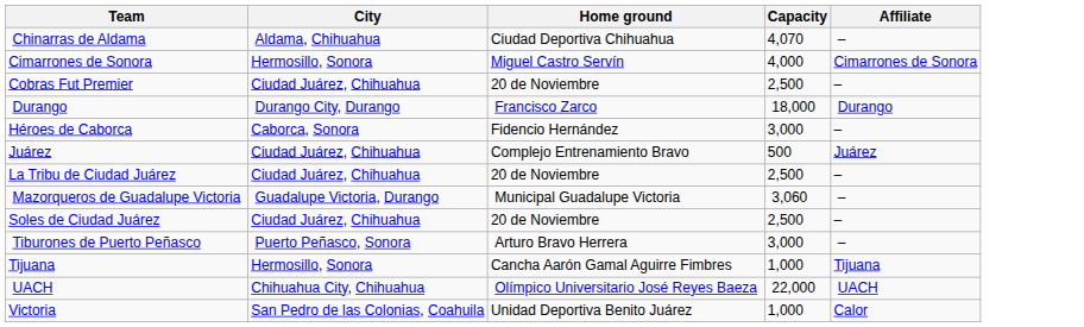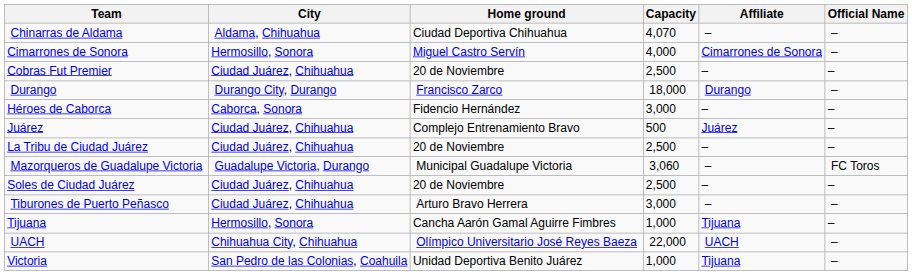 <table class="wikitable sortable">
 <tr>
 <th>Team</th>
 <th>City</th>
 <th>Home ground</th>
 <th>Capacity</th>
 <th>Affiliate</th>
+<th>Official Name</th>
 </tr>
 <tr>
 <td> <a href='#'>Chinarras de Aldama</a> </td>
 <td> <a href='#'>Aldama</a>, <a href='#'>Chihuahua</a></td>
 <td>Ciudad Deportiva Chihuahua</td>
 <td>4,070</td>
 <td> – </td>
+<td> –</td>
 </tr>
 <tr>
 <td><a href='#'>Cimarrones de Sonora</a></td>
 <td><a href='#'>Hermosillo</a>, <a href='#'>Sonora</a></td>
 <td><a href='#'>Miguel Castro Servín</a></td>
 <td>4,000</td>
 <td><a href='#'>Cimarrones de Sonora</a></td>
+<td> –</td>
 </tr>
 <tr>
 <td><a href='#'>Cobras Fut Premier</a></td>
 <td><a href='#'>Ciudad Juárez</a>, <a href='#'>Chihuahua</a></td>
 <td>20 de Noviembre</td>
 <td>2,500</td>
+<td>–</td>
 <td>–</td>
 </tr>
 <tr>
 <td> <a href='#'>Durango</a></td>
 <td> <a href='#'>Durango City</a>, <a href='#'>Durango</a> </td>
 <td> <a href='#'>Francisco Zarco</a></td>
 <td> 18,000</td>
 <td> <a href='#'>Durango</a> </td>
+<td> –</td>
 </tr>
 <tr>
 <td><a href='#'>Héroes de Caborca</a></td>
 <td><a href='#'>Caborca</a>, <a href='#'>Sonora</a></td>
 <td>Fidencio Hernández</td>
 <td>3,000</td>
+<td>–</td>
 <td>–</td>
 </tr>
 <tr>
 <td><a href='#'>Juárez</a></td>
 <td><a href='#'>Ciudad Juárez</a>, <a href='#'>Chihuahua</a></td>
 <td>Complejo Entrenamiento Bravo</td>
 <td>500</td>
 <td><a href='#'>Juárez</a></td>
+<td>–</td>
 </tr>
 <tr>
 <td><a href='#'>La Tribu de Ciudad Juárez</a></td>
 <td><a href='#'>Ciudad Juárez</a>, <a href='#'>Chihuahua</a></td>
 <td>20 de Noviembre</td>
 <td>2,500</td>
+<td>–</td>
 <td>–</td>
 </tr>
 <tr>
 <td> <a href='#'>Mazorqueros de Guadalupe Victoria</a> </td>
 <td> <a href='#'>Guadalupe Victoria</a>, <a href='#'>Durango</a> </td>
 <td> Municipal Guadalupe Victoria</td>
 <td> 3,060</td>
 <td> – </td>
+<td> FC Toros</td>
 </tr>
 <tr>
 <td><a href='#'>Soles de Ciudad Juárez</a></td>
 <td><a href='#'>Ciudad Juárez</a>, <a href='#'>Chihuahua</a></td>
 <td>20 de Noviembre</td>
 <td>2,500</td>
 <td>–</td>
+<td>–</td>
 </tr>
 <tr>
 <td> <a href='#'>Tiburones de Puerto Peñasco</a> </td>
-<td> <a href='#'>Puerto Peñasco</a>, <a href='#'>Sonora</a> </td>
+<td><a href='#'>Ciudad Juárez</a>, <a href='#'>Chihuahua</a></td>
 <td> Arturo Bravo Herrera</td>
 <td>3,000</td>
 <td> – </td>
+<td> –</td>
 </tr>
 <tr>
 <td><a href='#'>Tijuana</a></td>
 <td><a href='#'>Hermosillo</a>, <a href='#'>Sonora</a></td>
 <td>Cancha Aarón Gamal Aguirre Fimbres</td>
 <td>1,000</td>
 <td><a href='#'>Tijuana</a></td>
+<td>–</td>
 </tr>
 <tr>
 <td> <a href='#'>UACH</a> </td>
 <td><a href='#'>Chihuahua City</a>, <a href='#'>Chihuahua</a></td>
 <td> <a href='#'>Olímpico Universitario José Reyes Baeza</a> </td>
 <td> 22,000</td>
 <td> <a href='#'>UACH</a> </td>
+<td> –</td>
 </tr>
 <tr>
 <td><a href='#'>Victoria</a></td>
 <td><a href='#'>San Pedro de las Colonias</a>, <a href='#'>Coahuila</a></td>
 <td>Unidad Deportiva Benito Juárez</td>
 <td>1,000</td>
-<td><a href='#'>Calor</a></td>
+<td><a href='#'>Tijuana</a></td>
+<td> –</td>
 </tr>
 </table>
